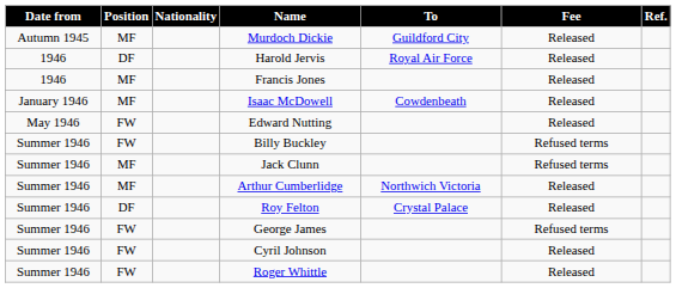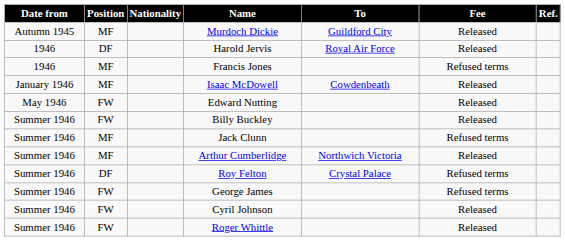 <table class="wikitable" style="text-align:center; font-size:90%; ">
 <tr>
 <th style="background:#000000; color:white; width:100px;">Date from</th>
 <th style="background:#000000; color:white; width:50px;">Position</th>
 <th style="background:#000000; color:white; width:50px;">Nationality</th>
 <th style="background:#000000; color:white; width:150px;">Name</th>
 <th style="background:#000000; color:white; width:150px;">To</th>
 <th style="background:#000000; color:white; width:150px;">Fee</th>
 <th style="background:#000000; color:white; width:25px;">Ref.</th>
 </tr>
 <tr>
 <td>Autumn 1945</td>
 <td>MF</td>
 <td></td>
 <td><a href='#'>Murdoch Dickie</a></td>
 <td><a href='#'>Guildford City</a></td>
 <td>Released</td>
 <td></td>
 </tr>
 <tr>
 <td>1946</td>
 <td>DF</td>
 <td></td>
 <td>Harold Jervis</td>
 <td><a href='#'>Royal Air Force</a></td>
 <td>Released</td>
 <td></td>
 </tr>
 <tr>
 <td>1946</td>
 <td>MF</td>
 <td></td>
 <td>Francis Jones</td>
 <td></td>
-<td>Released</td>
+<td>Refused terms</td>
 <td></td>
 </tr>
 <tr>
 <td>January 1946</td>
 <td>MF</td>
 <td></td>
 <td><a href='#'>Isaac McDowell</a></td>
 <td> <a href='#'>Cowdenbeath</a></td>
 <td>Released</td>
 <td></td>
 </tr>
 <tr>
 <td>May 1946</td>
 <td>FW</td>
 <td></td>
 <td>Edward Nutting</td>
 <td></td>
 <td>Released</td>
 <td></td>
 </tr>
 <tr>
 <td>Summer 1946</td>
 <td>FW</td>
 <td></td>
 <td>Billy Buckley</td>
 <td></td>
-<td>Refused terms</td>
+<td>Released</td>
 <td></td>
 </tr>
 <tr>
 <td>Summer 1946</td>
 <td>MF</td>
 <td></td>
 <td>Jack Clunn</td>
 <td></td>
 <td>Refused terms</td>
 <td></td>
 </tr>
 <tr>
 <td>Summer 1946</td>
 <td>MF</td>
 <td></td>
 <td><a href='#'>Arthur Cumberlidge</a></td>
 <td><a href='#'>Northwich Victoria</a></td>
 <td>Released</td>
 <td></td>
 </tr>
 <tr>
 <td>Summer 1946</td>
 <td>DF</td>
 <td></td>
 <td><a href='#'>Roy Felton</a></td>
 <td><a href='#'>Crystal Palace</a></td>
-<td>Released</td>
+<td>Refused terms</td>
 <td></td>
 </tr>
 <tr>
 <td>Summer 1946</td>
 <td>FW</td>
 <td></td>
 <td>George James</td>
 <td></td>
 <td>Refused terms</td>
 <td></td>
 </tr>
 <tr>
 <td>Summer 1946</td>
 <td>FW</td>
 <td></td>
 <td>Cyril Johnson</td>
 <td></td>
 <td>Released</td>
 <td></td>
 </tr>
 <tr>
 <td>Summer 1946</td>
 <td>FW</td>
 <td></td>
 <td><a href='#'>Roger Whittle</a></td>
 <td></td>
 <td>Released</td>
 <td></td>
 </tr>
 </table>
